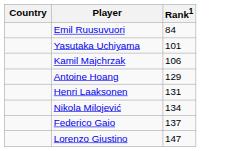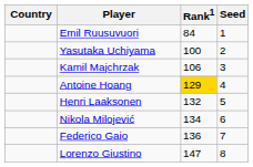 <table class="sortable wikitable">
 <tr>
 <th width="70">Country</th>
 <th width="175">Player</th>
 <th>Rank<sup>1</sup></th>
+<th>Seed</th>
 </tr>
 <tr>
 <td></td>
 <td><a href='#'>Emil Ruusuvuori</a></td>
 <td>84</td>
+<td>1</td>
 </tr>
 <tr>
 <td></td>
 <td><a href='#'>Yasutaka Uchiyama</a></td>
-<td>101</td>
+<td>100</td>
+<td>2</td>
 </tr>
 <tr>
 <td></td>
 <td><a href='#'>Kamil Majchrzak</a></td>
 <td>106</td>
+<td>3</td>
 </tr>
 <tr>
 <td></td>
 <td><a href='#'>Antoine Hoang</a></td>
-<td>129</td>
+<td style="background: gold;">129</td>
+<td>4</td>
 </tr>
 <tr>
 <td></td>
 <td><a href='#'>Henri Laaksonen</a></td>
-<td>131</td>
+<td>132</td>
+<td>5</td>
 </tr>
 <tr>
 <td></td>
 <td><a href='#'>Nikola Milojević</a></td>
 <td>134</td>
+<td>6</td>
 </tr>
 <tr>
 <td></td>
 <td><a href='#'>Federico Gaio</a></td>
-<td>137</td>
+<td>136</td>
+<td>7</td>
 </tr>
 <tr>
 <td></td>
 <td><a href='#'>Lorenzo Giustino</a></td>
 <td>147</td>
+<td>8</td>
 </tr>
 </table>
